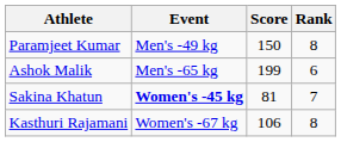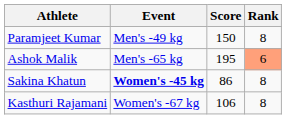 <table class="wikitable" style="font-size:90%; text-align:center">
 <tr>
 <th>Athlete</th>
 <th>Event</th>
 <th>Score</th>
 <th>Rank</th>
 </tr>
 <tr>
 <td align="left"><a href='#'>Paramjeet Kumar</a></td>
 <td align="left"><a href='#'>Men's -49 kg</a></td>
 <td>150</td>
 <td>8</td>
 </tr>
 <tr>
 <td align="left"><a href='#'>Ashok Malik</a></td>
 <td align="left"><a href='#'>Men's -65 kg</a></td>
-<td>199</td>
-<td>6</td>
+<td>195</td>
+<td style="background: lightsalmon;">6</td>
 </tr>
 <tr>
 <td align="left"><a href='#'>Sakina Khatun</a></td>
 <td align="left"><strong><a href='#'>Women's -45 kg</a></strong></td>
-<td>81</td>
-<td>7</td>
+<td>86</td>
+<td>8</td>
 </tr>
 <tr>
 <td align="left"><a href='#'>Kasthuri Rajamani</a></td>
 <td align="left"><a href='#'>Women's -67 kg</a></td>
 <td>106</td>
 <td>8</td>
 </tr>
 </table>
